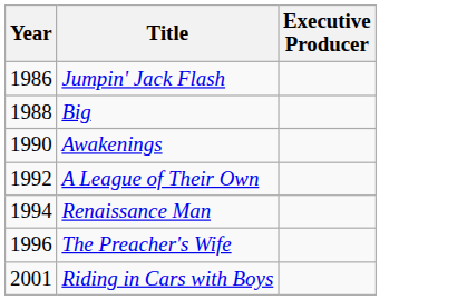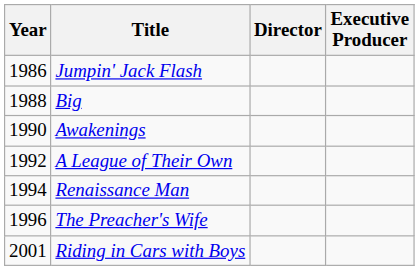 <table class="wikitable sortable">
 <tr>
 <th>Year</th>
 <th>Title</th>
+<th>Director</th>
 <th>Executive<br>Producer</th>
 </tr>
 <tr>
 <td>1986</td>
 <td><em><a href='#'>Jumpin' Jack Flash</a></em></td>
 <td></td>
+<td></td>
 </tr>
 <tr>
 <td>1988</td>
 <td><em><a href='#'>Big</a></em></td>
+<td></td>
 <td></td>
 </tr>
 <tr>
 <td>1990</td>
 <td><em><a href='#'>Awakenings</a></em></td>
 <td></td>
+<td></td>
 </tr>
 <tr>
 <td>1992</td>
 <td><em><a href='#'>A League of Their Own</a></em></td>
+<td></td>
 <td></td>
 </tr>
 <tr>
 <td>1994</td>
 <td><em><a href='#'>Renaissance Man</a></em></td>
 <td></td>
+<td></td>
 </tr>
 <tr>
 <td>1996</td>
 <td><em><a href='#'>The Preacher's Wife</a></em></td>
+<td></td>
 <td></td>
 </tr>
 <tr>
 <td>2001</td>
 <td><em><a href='#'>Riding in Cars with Boys</a></em></td>
 <td></td>
+<td></td>
 </tr>
 </table>
